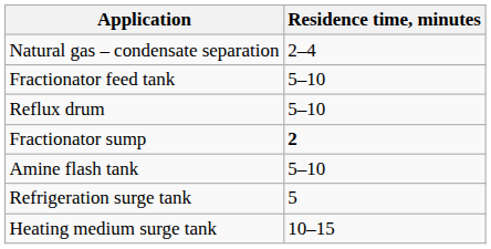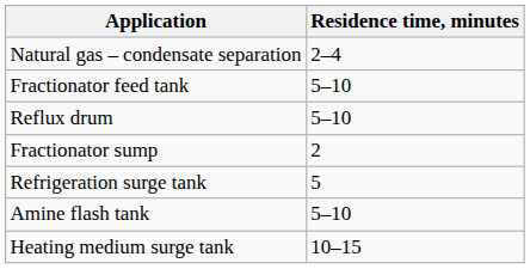 <table class="wikitable">
 <tr>
 <th>Application</th>
 <th>Residence time, minutes</th>
 </tr>
 <tr>
 <td>Natural gas – condensate separation</td>
 <td>2–4</td>
 </tr>
 <tr>
 <td>Fractionator feed tank</td>
 <td>5–10</td>
 </tr>
 <tr>
 <td>Reflux drum</td>
 <td>5–10</td>
 </tr>
 <tr>
 <td>Fractionator sump</td>
-<td><strong>2</strong></td>
+<td>2</td>
+</tr>
+<tr>
+<td>Refrigeration surge tank</td>
+<td>5</td>
 </tr>
 <tr>
 <td>Amine flash tank</td>
 <td>5–10</td>
 </tr>
 <tr>
-<td>Refrigeration surge tank</td>
-<td>5</td>
-</tr>
-<tr>
 <td>Heating medium surge tank</td>
 <td>10–15</td>
 </tr>
 </table>
